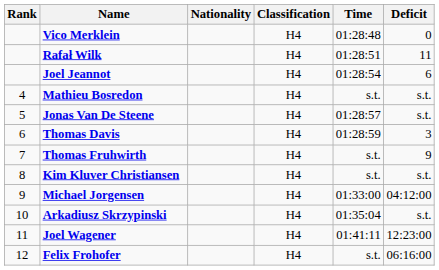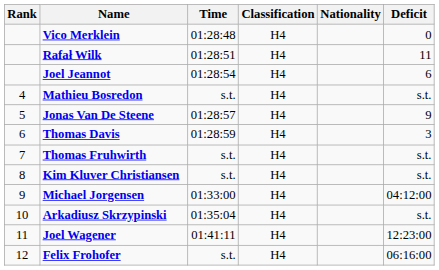 <table class="wikitable sortable" style="text-align:left">
 <tr>
 <th width=20>Rank</th>
 <th width=180>Name</th>
+<th>Time</th>
+<th>Classification</th>
 <th>Nationality</th>
-<th>Classification</th>
-<th>Time</th>
 <th>Deficit</th>
 </tr>
 <tr>
 <td align=center></td>
 <td><strong><a href='#'>Vico Merklein</a></strong></td>
+<td align=right>01:28:48</td>
+<td align=center>H4</td>
 <td></td>
-<td align=center>H4</td>
-<td align=right>01:28:48</td>
 <td align=right>0</td>
 </tr>
 <tr>
 <td align=center></td>
 <td><strong><a href='#'>Rafał Wilk</a></strong></td>
+<td align=right>01:28:51</td>
+<td align=center>H4</td>
 <td></td>
-<td align=center>H4</td>
-<td align=right>01:28:51</td>
 <td align=right>11</td>
 </tr>
 <tr>
 <td align=center></td>
 <td><strong><a href='#'>Joel Jeannot</a></strong></td>
+<td align=right>01:28:54</td>
+<td align=center>H4</td>
 <td></td>
-<td align=center>H4</td>
-<td align=right>01:28:54</td>
 <td align=right>6</td>
 </tr>
 <tr>
 <td align=center>4</td>
 <td><strong><a href='#'>Mathieu Bosredon</a></strong></td>
+<td align=right>s.t.</td>
+<td align=center>H4</td>
 <td></td>
-<td align=center>H4</td>
-<td align=right>s.t.</td>
 <td align=right>s.t.</td>
 </tr>
 <tr>
 <td align=center>5</td>
 <td><strong><a href='#'>Jonas Van De Steene</a></strong></td>
+<td align=right>01:28:57</td>
+<td align=center>H4</td>
 <td></td>
-<td align=center>H4</td>
-<td align=right>01:28:57</td>
-<td align=right>s.t.</td>
+<td align=right>9</td>
 </tr>
 <tr>
 <td align=center>6</td>
 <td><strong><a href='#'>Thomas Davis</a></strong></td>
+<td align=right>01:28:59</td>
+<td align=center>H4</td>
 <td></td>
-<td align=center>H4</td>
-<td align=right>01:28:59</td>
 <td align=right>3</td>
 </tr>
 <tr>
 <td align=center>7</td>
 <td><strong><a href='#'>Thomas Fruhwirth</a></strong></td>
+<td align=right>s.t.</td>
+<td align=center>H4</td>
 <td></td>
-<td align=center>H4</td>
 <td align=right>s.t.</td>
-<td align=right>9</td>
 </tr>
 <tr>
 <td align=center>8</td>
 <td><strong><a href='#'>Kim Kluver Christiansen</a></strong></td>
+<td align=right>s.t.</td>
+<td align=center>H4</td>
 <td></td>
-<td align=center>H4</td>
-<td align=right>s.t.</td>
 <td align=right>s.t.</td>
 </tr>
 <tr>
 <td align=center>9</td>
 <td><strong><a href='#'>Michael Jorgensen</a></strong></td>
+<td align=right>01:33:00</td>
+<td align=center>H4</td>
 <td></td>
-<td align=center>H4</td>
-<td align=right>01:33:00</td>
 <td align=right>04:12:00</td>
 </tr>
 <tr>
 <td align=center>10</td>
 <td><strong><a href='#'>Arkadiusz Skrzypinski</a></strong></td>
+<td align=right>01:35:04</td>
+<td align=center>H4</td>
 <td></td>
-<td align=center>H4</td>
-<td align=right>01:35:04</td>
 <td align=right>s.t.</td>
 </tr>
 <tr>
 <td align=center>11</td>
 <td><strong><a href='#'>Joel Wagener</a></strong></td>
+<td align=right>01:41:11</td>
+<td align=center>H4</td>
 <td></td>
-<td align=center>H4</td>
-<td align=right>01:41:11</td>
 <td align=right>12:23:00</td>
 </tr>
 <tr>
 <td align=center>12</td>
 <td><strong><a href='#'>Felix Frohofer</a></strong></td>
+<td align=right>s.t.</td>
+<td align=center>H4</td>
 <td></td>
-<td align=center>H4</td>
-<td align=right>s.t.</td>
 <td align=right>06:16:00</td>
 </tr>
 </table>
